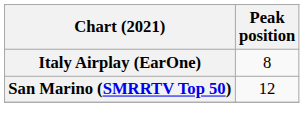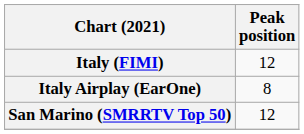 <table class="wikitable plainrowheaders sortable" style="text-align:center;">
 <tr>
 <th>Chart (2021)</th>
 <th>Peak<br>position</th>
+</tr>
+<tr>
+<th scope="row">Italy (<a href='#'>FIMI</a>)</th>
+<td>12</td>
 </tr>
 <tr>
 <th scope="row">Italy Airplay (EarOne)</th>
 <td>8</td>
 </tr>
 <tr>
 <th scope="row">San Marino (<a href='#'>SMRRTV Top 50</a>)</th>
 <td>12</td>
 </tr>
 <tr>
 </tr>
 </table>
